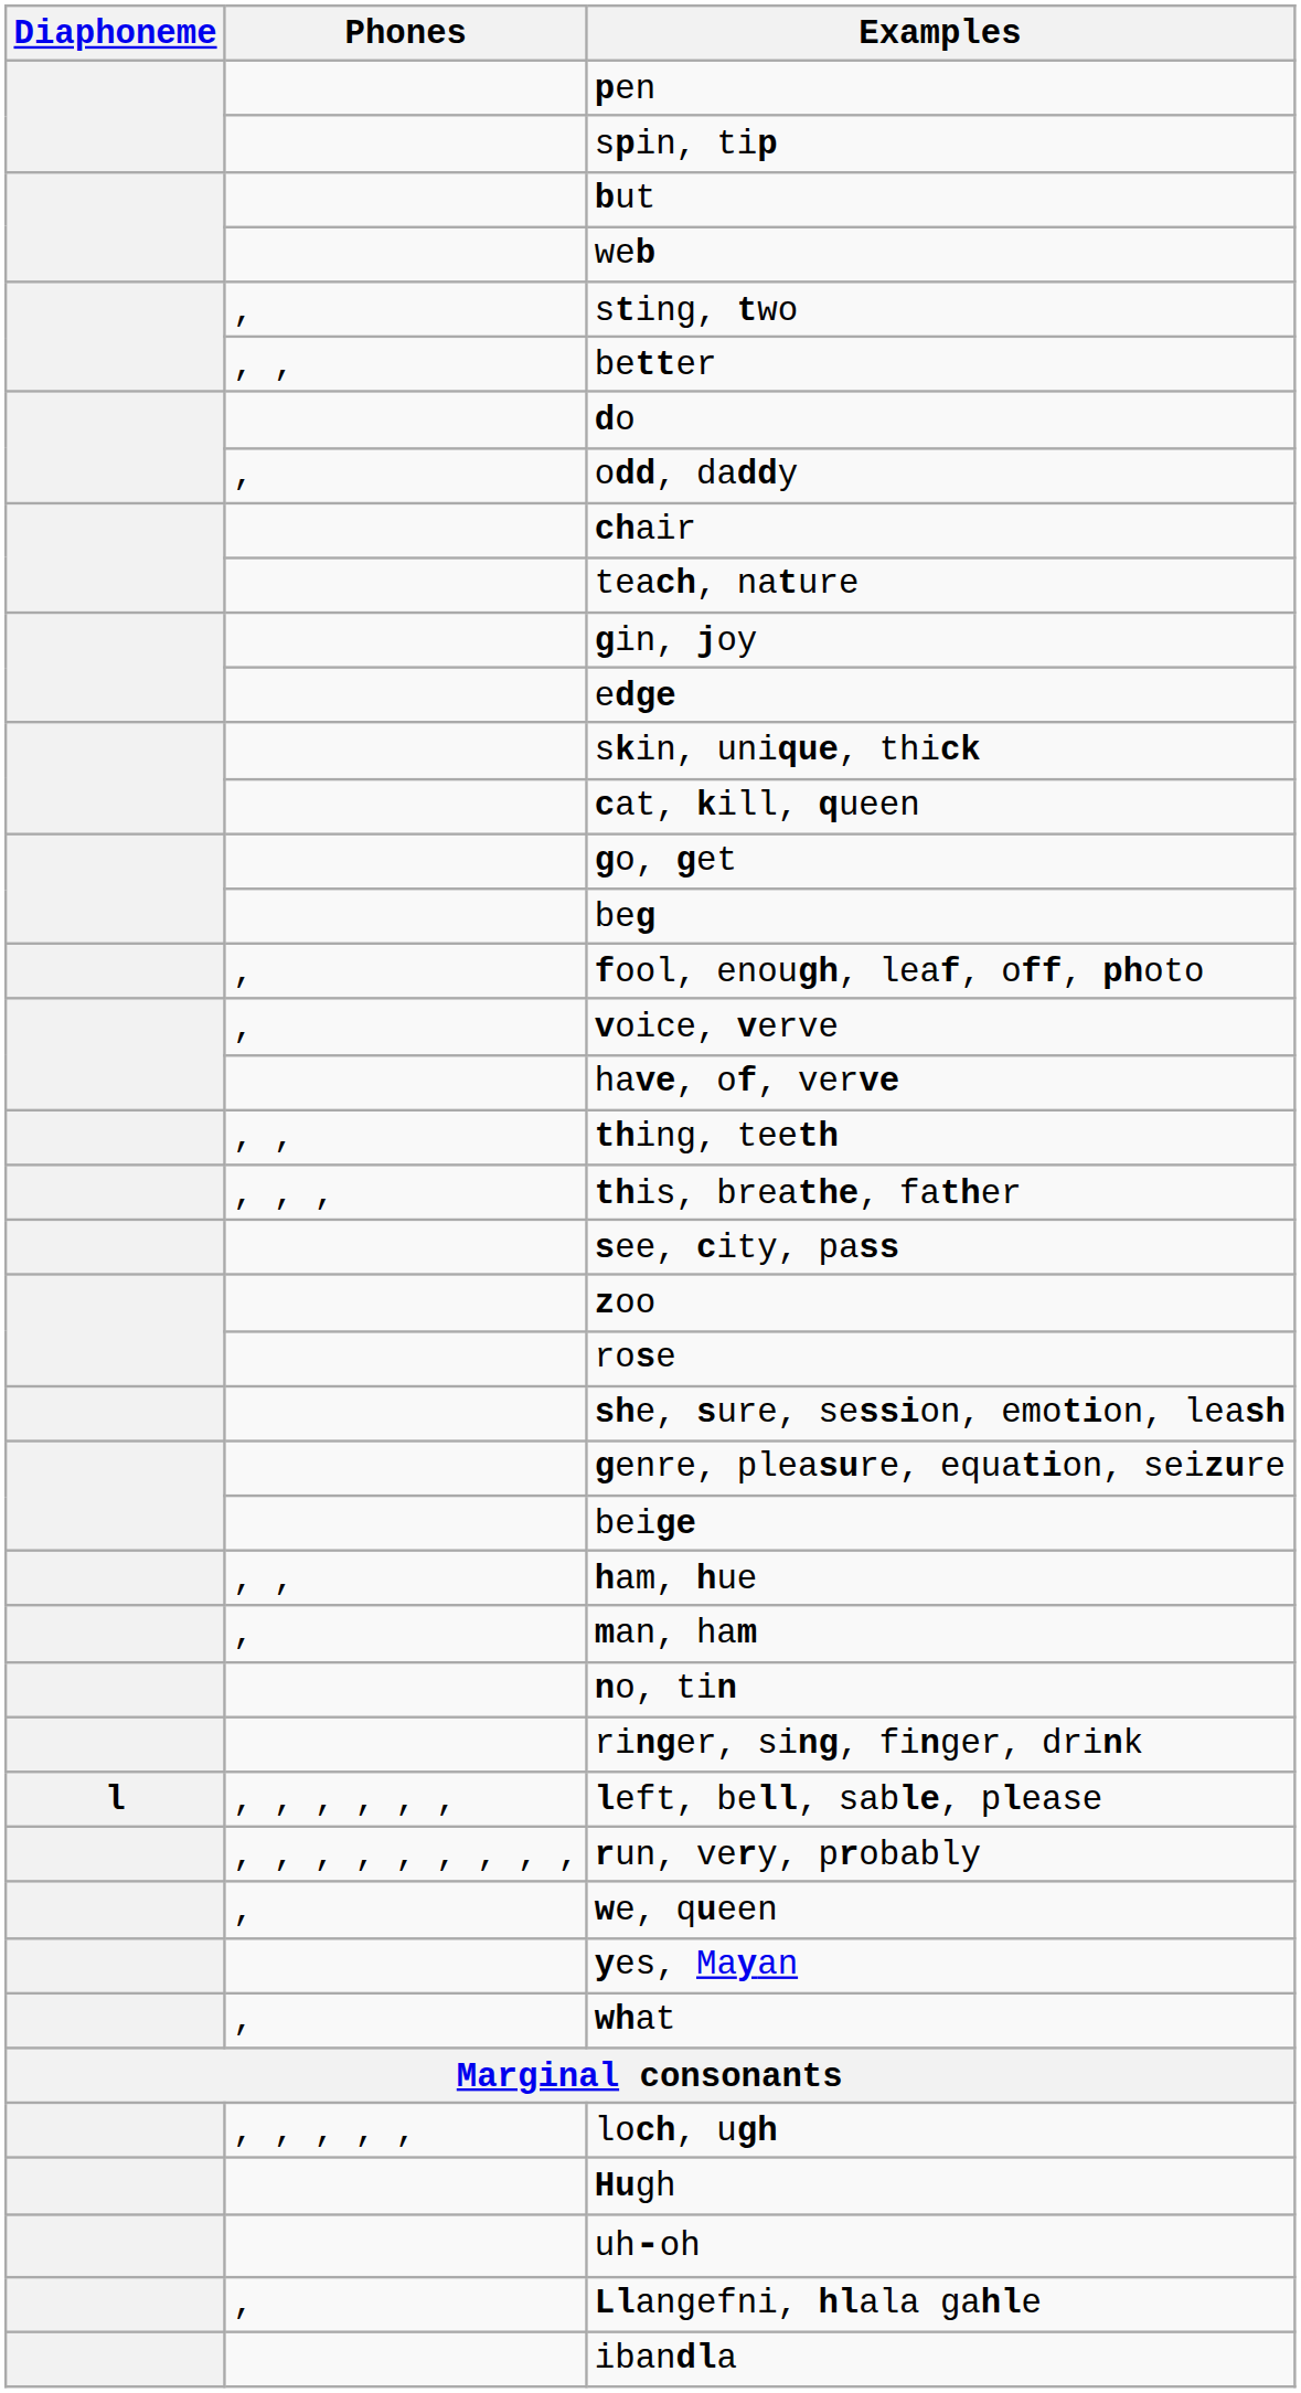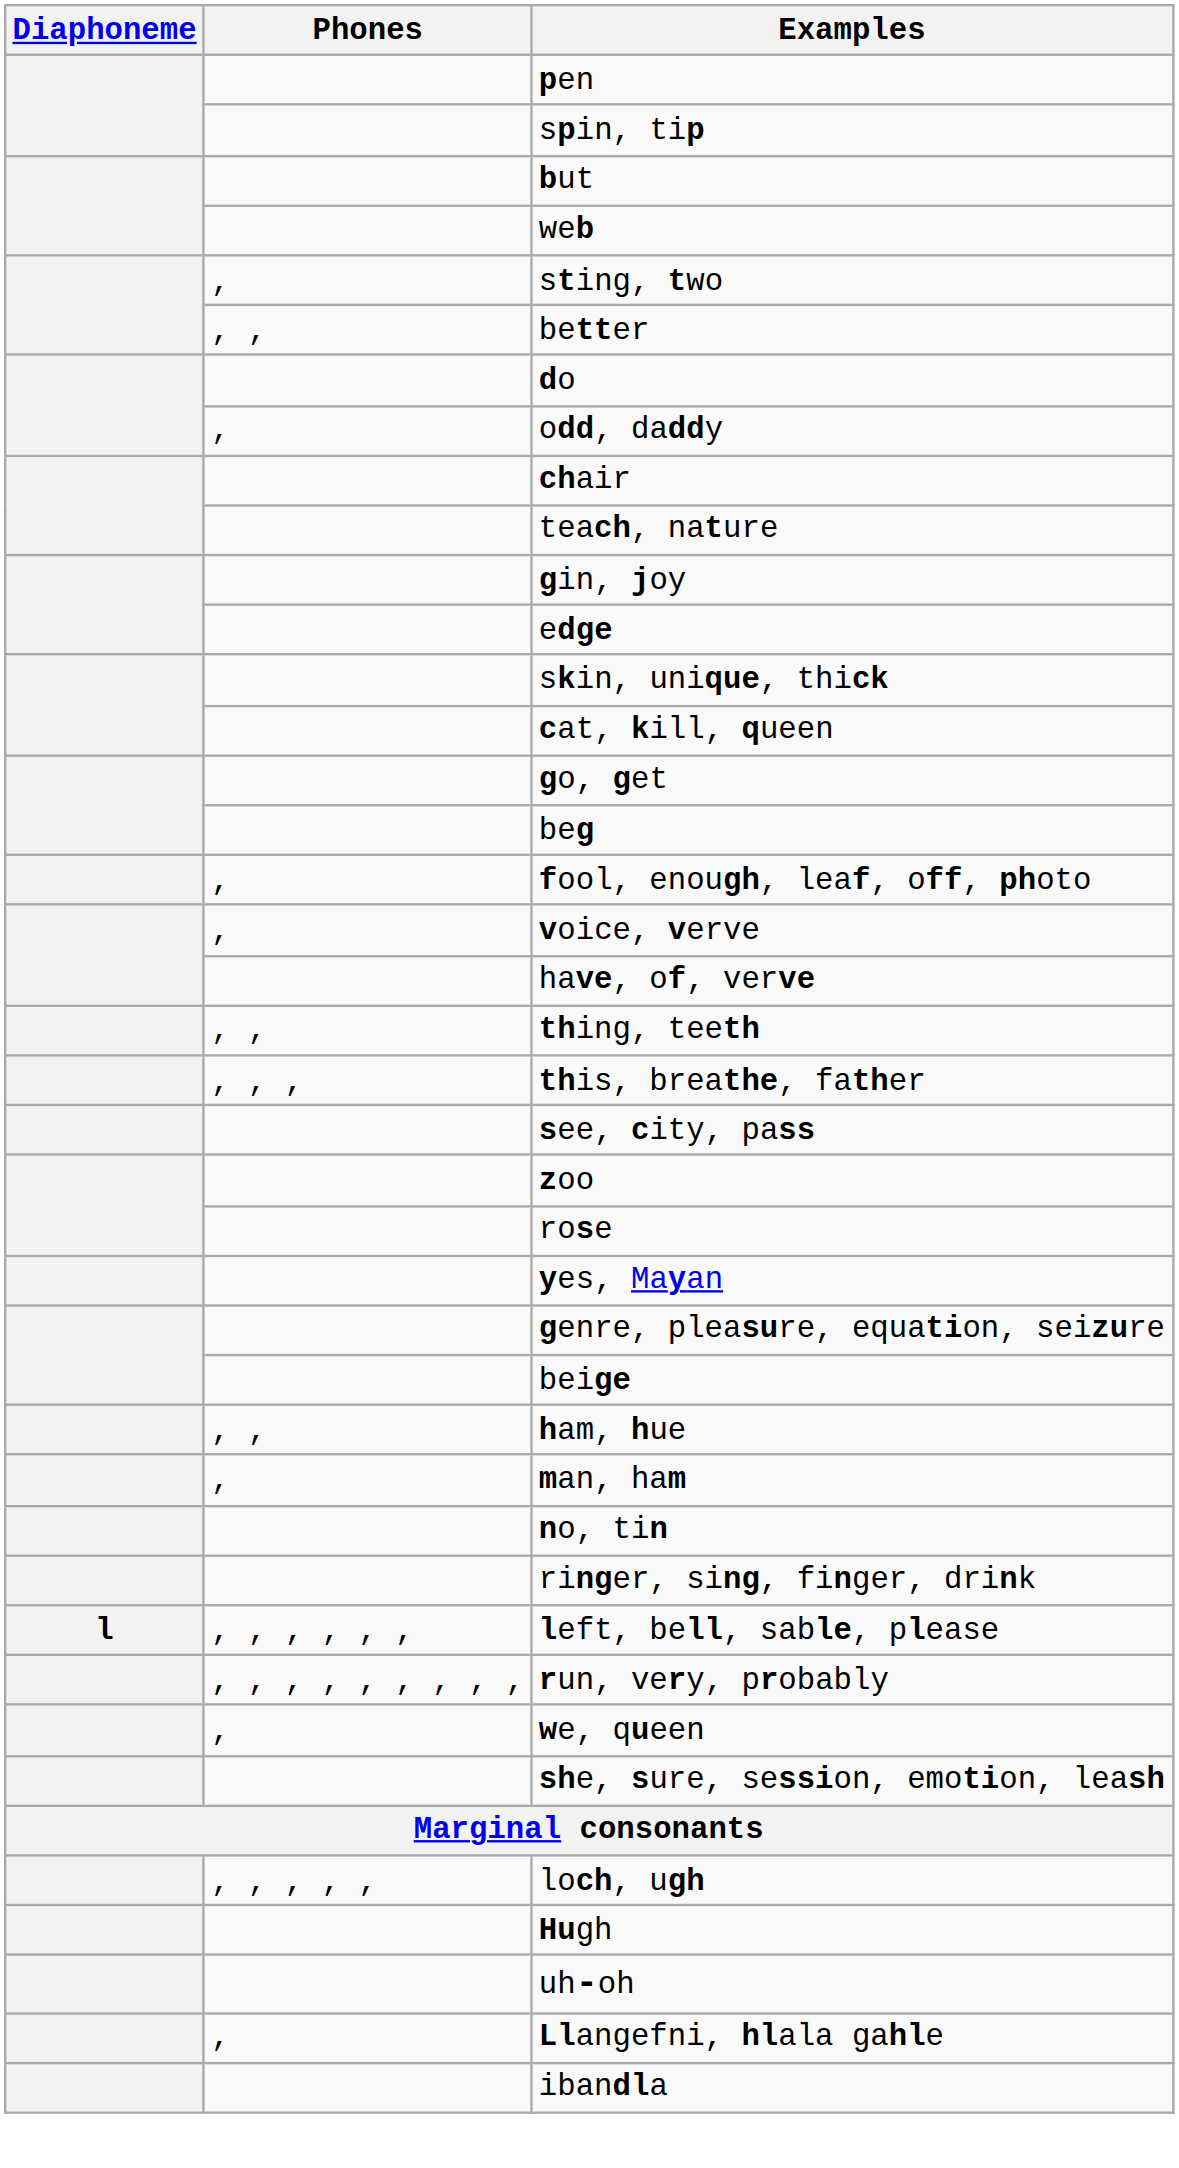 <table class="wikitable">
 <tr>
 <th><a href='#'>Diaphoneme</a></th>
 <th>Phones</th>
 <th>Examples</th>
 </tr>
 <tr>
 <th rowspan="2"></th>
 <td></td>
 <td><strong>p</strong>en</td>
 </tr>
 <tr>
 <td></td>
 <td>s<strong>p</strong>in, ti<strong>p</strong></td>
 </tr>
 <tr>
 <th rowspan="2"></th>
 <td></td>
 <td><strong>b</strong>ut</td>
 </tr>
 <tr>
 <td><a href='#'></a></td>
 <td>we<strong>b</strong></td>
 </tr>
 <tr>
 <th rowspan="2"></th>
 <td>, </td>
 <td>s<strong>t</strong>ing, <strong>t</strong>wo</td>
 </tr>
 <tr>
 <td>, , </td>
 <td>be<strong>tt</strong>er</td>
 </tr>
 <tr>
 <th rowspan="2"></th>
 <td></td>
 <td><strong>d</strong>o</td>
 </tr>
 <tr>
 <td><a href='#'></a>, </td>
 <td>o<strong>dd</strong>, da<strong>dd</strong>y</td>
 </tr>
 <tr>
 <th rowspan="2"></th>
 <td></td>
 <td><strong>ch</strong>air</td>
 </tr>
 <tr>
 <td></td>
 <td>tea<strong>ch</strong>, na<strong>t</strong>ure</td>
 </tr>
 <tr>
 <th rowspan="2"></th>
 <td></td>
 <td><strong>g</strong>in, <strong>j</strong>oy</td>
 </tr>
 <tr>
 <td><a href='#'></a></td>
 <td>e<strong>dge</strong></td>
 </tr>
 <tr>
 <th rowspan="2"></th>
 <td></td>
 <td>s<strong>k</strong>in, uni<strong>que</strong>, thi<strong>ck</strong></td>
 </tr>
 <tr>
 <td></td>
 <td><strong>c</strong>at, <strong>k</strong>ill,  <strong>q</strong>ueen</td>
 </tr>
 <tr>
 <th rowspan="2"></th>
 <td></td>
 <td><strong>g</strong>o, <strong>g</strong>et</td>
 </tr>
 <tr>
 <td><a href='#'></a></td>
 <td>be<strong>g</strong></td>
 </tr>
 <tr>
 <th></th>
 <td>, </td>
 <td><strong>f</strong>ool, enou<strong>gh</strong>, lea<strong>f</strong>, o<strong>ff</strong>, <strong>ph</strong>oto</td>
 </tr>
 <tr>
 <th rowspan="2"></th>
 <td>, </td>
 <td><strong>v</strong>oice, <strong>v</strong>erve</td>
 </tr>
 <tr>
 <td><a href='#'></a></td>
 <td>ha<strong>ve</strong>, o<strong>f</strong>, ver<strong>ve</strong></td>
 </tr>
 <tr>
 <th></th>
 <td>, , </td>
 <td><strong>th</strong>ing, tee<strong>th</strong></td>
 </tr>
 <tr>
 <th></th>
 <td>, <a href='#'></a>, , </td>
 <td><strong>th</strong>is, brea<strong>the</strong>, fa<strong>th</strong>er</td>
 </tr>
 <tr>
 <th></th>
 <td></td>
 <td><strong>s</strong>ee, <strong>c</strong>ity, pa<strong>ss</strong></td>
 </tr>
 <tr>
 <th rowspan="2"></th>
 <td></td>
 <td><strong>z</strong>oo</td>
 </tr>
 <tr>
 <td><a href='#'></a></td>
 <td>ro<strong>s</strong>e</td>
 </tr>
 <tr>
 <th></th>
 <td></td>
-<td><strong>sh</strong>e, <strong>s</strong>ure, se<strong>ssi</strong>on, emo<strong>ti</strong>on, lea<strong>sh</strong></td>
+<td><strong>y</strong>es, <a href='#'>Ma<strong>y</strong>an</a></td>
 </tr>
 <tr>
 <th rowspan="2"></th>
 <td></td>
 <td><strong>g</strong>enre, plea<strong>su</strong>re, equa<strong>ti</strong>on, sei<strong>zu</strong>re</td>
 </tr>
 <tr>
 <td><a href='#'></a></td>
 <td>bei<strong>ge</strong></td>
 </tr>
 <tr>
 <th></th>
 <td>, , </td>
 <td><strong>h</strong>am, <strong>h</strong>ue</td>
 </tr>
 <tr>
 <th></th>
 <td>, </td>
 <td><strong>m</strong>an, ha<strong>m</strong></td>
 </tr>
 <tr>
 <th></th>
 <td></td>
 <td><strong>n</strong>o, ti<strong>n</strong></td>
 </tr>
 <tr>
 <th></th>
 <td></td>
 <td>ri<strong>ng</strong>er, si<strong>ng</strong>, fi<strong>n</strong>ger, dri<strong>n</strong>k</td>
 </tr>
 <tr>
 <th>l</th>
 <td>, , <a href='#'></a>, <a href='#'></a>, , ,</td>
 <td><strong>l</strong>eft, be<strong>ll</strong>, sab<strong>le</strong>, p<strong>l</strong>ease</td>
 </tr>
 <tr>
 <th></th>
 <td>, , , , , <a href='#'></a>, <a href='#'></a>, <a href='#'></a>, <a href='#'></a>, </td>
 <td><strong>r</strong>un, ve<strong>r</strong>y, p<strong>r</strong>obably</td>
 </tr>
 <tr>
 <th></th>
 <td>, </td>
 <td><strong>w</strong>e, q<strong>u</strong>een</td>
 </tr>
 <tr>
 <th></th>
 <td></td>
-<td><strong>y</strong>es, <a href='#'>Ma<strong>y</strong>an</a></td>
-</tr>
-<tr>
-<th></th>
-<td>, </td>
-<td><strong>wh</strong>at</td>
+<td><strong>sh</strong>e, <strong>s</strong>ure, se<strong>ssi</strong>on, emo<strong>ti</strong>on, lea<strong>sh</strong></td>
 </tr>
 <tr>
 <th colspan="3"><a href='#'>Marginal</a> consonants</th>
 </tr>
 <tr>
 <th></th>
 <td>, , , , , </td>
 <td>lo<strong>ch</strong>, u<strong>gh</strong></td>
 </tr>
 <tr>
 <th></th>
 <td></td>
 <td><strong>Hu</strong>gh</td>
 </tr>
 <tr>
 <th></th>
 <td></td>
 <td>uh<strong><big>-</big></strong>oh</td>
 </tr>
 <tr>
 <th></th>
 <td>, </td>
 <td><strong>Ll</strong>angefni, <strong>hl</strong>ala ga<strong>hl</strong>e</td>
 </tr>
 <tr>
 <th></th>
 <td></td>
 <td>iban<strong>dl</strong>a</td>
 </tr>
 </table>
